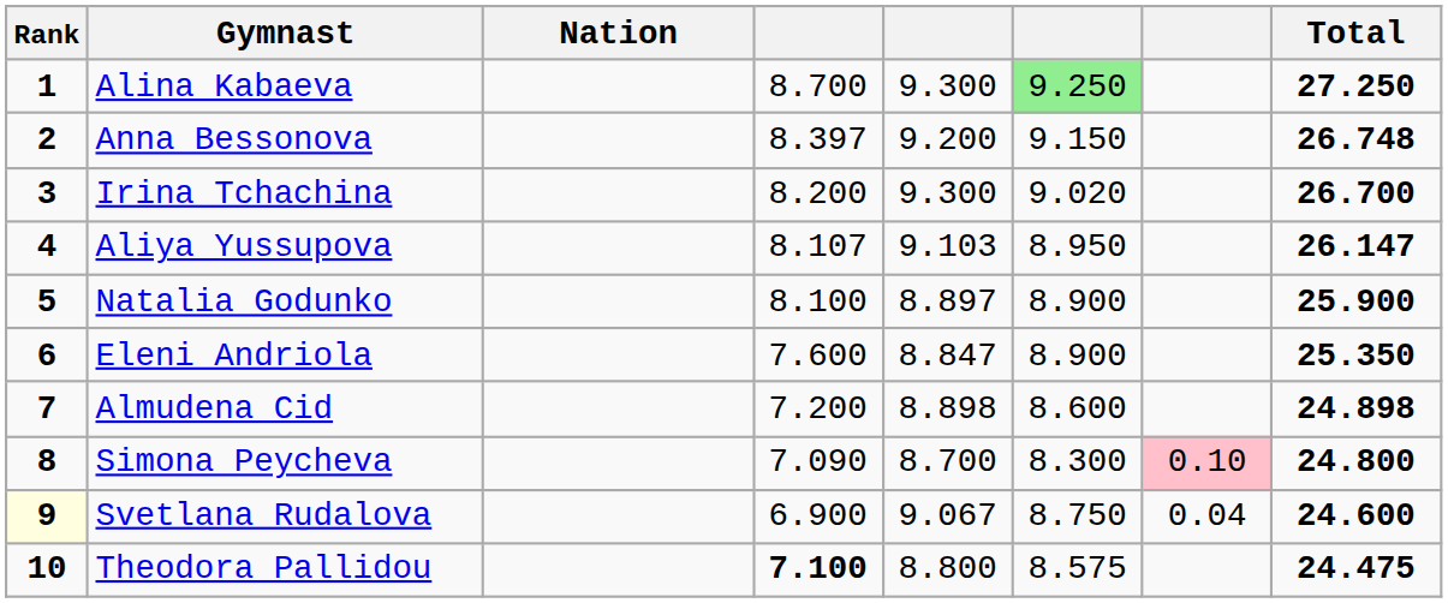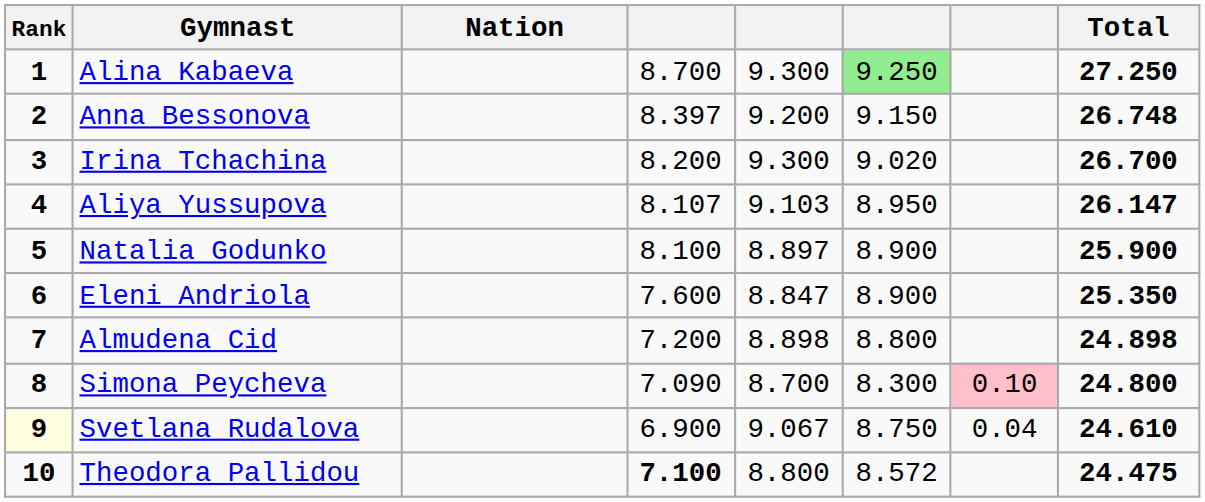 <table class="wikitable sortable" style="text-align:center;">
 <tr>
 <th scope="col" style="width:15px;"><small>Rank</small></th>
 <th scope="col" style="width:150px;">Gymnast</th>
 <th scope="col" style="width:100px;">Nation</th>
 <th scope="col" style="width:45px;"><small></small></th>
 <th scope="col" style="width:45px;"><small></small></th>
 <th scope="col" style="width:45px;"><small></small></th>
 <th scope="col" style="width:45px;"><small></small></th>
 <th scope="col" style="width:60px;">Total</th>
 </tr>
 <tr>
 <td scope=row style="text-align:center"><strong>1</strong></td>
 <td align=left><a href='#'>Alina Kabaeva</a></td>
 <td style="text-align:left;"><small></small></td>
 <td>8.700</td>
 <td>9.300</td>
 <td style="background: lightgreen;">9.250</td>
 <td></td>
 <td><strong>27.250</strong></td>
 </tr>
 <tr>
 <td scope=row style="text-align:center"><strong>2</strong></td>
 <td align=left><a href='#'>Anna Bessonova</a></td>
 <td style="text-align:left;"><small></small></td>
 <td>8.397</td>
 <td>9.200</td>
 <td>9.150</td>
 <td></td>
 <td><strong>26.748</strong></td>
 </tr>
 <tr>
 <td scope=row style="text-align:center"><strong>3</strong></td>
 <td align=left><a href='#'>Irina Tchachina</a></td>
 <td style="text-align:left;"><small></small></td>
 <td>8.200</td>
 <td>9.300</td>
 <td>9.020</td>
 <td></td>
 <td><strong>26.700</strong></td>
 </tr>
 <tr>
 <td scope=row style="text-align:center"><strong>4</strong></td>
 <td align=left><a href='#'>Aliya Yussupova</a></td>
 <td style="text-align:left;"><small></small></td>
 <td>8.107</td>
 <td>9.103</td>
 <td>8.950</td>
 <td></td>
 <td><strong>26.147</strong></td>
 </tr>
 <tr>
 <td scope=row style="text-align:center"><strong>5</strong></td>
 <td align=left><a href='#'>Natalia Godunko</a></td>
 <td style="text-align:left;"><small></small></td>
 <td>8.100</td>
 <td>8.897</td>
 <td>8.900</td>
 <td></td>
 <td><strong>25.900</strong></td>
 </tr>
 <tr>
 <td scope=row style="text-align:center"><strong>6</strong></td>
 <td align=left><a href='#'>Eleni Andriola</a></td>
 <td style="text-align:left;"><small></small></td>
 <td>7.600</td>
 <td>8.847</td>
 <td>8.900</td>
 <td></td>
 <td><strong>25.350</strong></td>
 </tr>
 <tr>
 <td scope=row style="text-align:center"><strong>7</strong></td>
 <td align=left><a href='#'>Almudena Cid</a></td>
 <td style="text-align:left;"><small></small></td>
 <td>7.200</td>
 <td>8.898</td>
-<td>8.600</td>
+<td>8.800</td>
 <td></td>
 <td><strong>24.898</strong></td>
 </tr>
 <tr>
 <td scope=row style="text-align:center"><strong>8</strong></td>
 <td align=left><a href='#'>Simona Peycheva</a></td>
 <td style="text-align:left;"><small></small></td>
 <td>7.090</td>
 <td>8.700</td>
 <td>8.300</td>
 <td style="background: pink;">0.10</td>
 <td><strong>24.800</strong></td>
 </tr>
 <tr>
 <td scope=row style="background: lightyellow; text-align:center"><strong>9</strong></td>
 <td align=left><a href='#'>Svetlana Rudalova</a></td>
 <td style="text-align:left;"><small></small></td>
 <td>6.900</td>
 <td>9.067</td>
 <td>8.750</td>
 <td>0.04</td>
-<td><strong>24.600</strong></td>
+<td><strong>24.610</strong></td>
 </tr>
 <tr>
 <td scope=row style="text-align:center"><strong>10</strong></td>
 <td align=left><a href='#'>Theodora Pallidou</a></td>
 <td style="text-align:left;"><small></small></td>
 <td><strong>7.100</strong></td>
 <td>8.800</td>
-<td>8.575</td>
+<td>8.572</td>
 <td></td>
 <td><strong>24.475</strong></td>
 </tr>
 </table>
